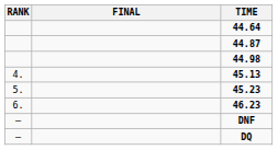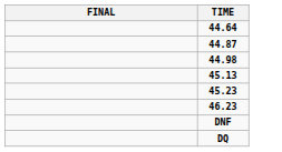 <table class="wikitable" style="border-collapse: collapse; font-size: 90%;">
 <tr>
-<th>RANK</th>
 <th style="width: 20em">FINAL</th>
 <th style="width: 5em">TIME</th>
 </tr>
 <tr>
-<td align="center"></td>
 <td></td>
 <td align="center"><strong>44.64</strong></td>
 </tr>
 <tr>
-<td align="center"></td>
 <td></td>
 <td align="center"><strong>44.87</strong></td>
 </tr>
 <tr>
-<td align="center"></td>
 <td></td>
 <td align="center"><strong>44.98</strong></td>
 </tr>
 <tr>
-<td align="center">4.</td>
 <td></td>
 <td align="center"><strong>45.13</strong></td>
 </tr>
 <tr>
-<td align="center">5.</td>
 <td></td>
 <td align="center"><strong>45.23</strong></td>
 </tr>
 <tr>
-<td align="center">6.</td>
 <td></td>
 <td align="center"><strong>46.23</strong></td>
 </tr>
 <tr>
-<td align="center">—</td>
 <td></td>
 <td align="center"><strong>DNF</strong></td>
 </tr>
 <tr>
-<td align="center">—</td>
 <td></td>
 <td align="center"><strong>DQ</strong></td>
 </tr>
 </table>
